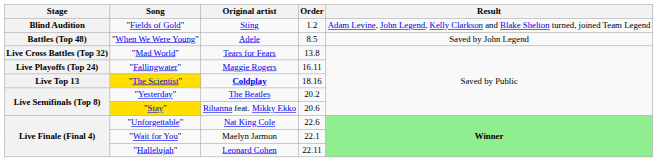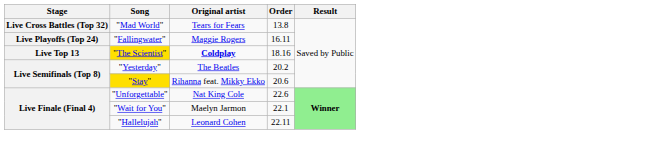 <table class="wikitable collapsible"   style="text-align:center; font-size:90%; line-height:16px;">
 <tr>
 <th scope="col">Stage</th>
 <th scope="col">Song</th>
 <th scope="col">Original artist</th>
 <th scope="col">Order</th>
 <th scope="col">Result</th>
-</tr>
-<tr>
-<th scope="row">Blind Audition</th>
-<td>"<a href='#'>Fields of Gold</a>"</td>
-<td><a href='#'>Sting</a></td>
-<td>1.2</td>
-<td><a href='#'>Adam Levine</a>, <a href='#'>John Legend</a>, <a href='#'>Kelly Clarkson</a> and <a href='#'>Blake Shelton</a> turned, joined Team Legend</td>
-</tr>
-<tr>
-<th scope="row">Battles (Top 48)</th>
-<td>"<a href='#'>When We Were Young</a>" </td>
-<td><a href='#'>Adele</a></td>
-<td>8.5</td>
-<td>Saved by John Legend</td>
 </tr>
 <tr>
 <th scope="row">Live Cross Battles (Top 32)</th>
 <td>"<a href='#'>Mad World</a>" </td>
 <td><a href='#'>Tears for Fears</a></td>
 <td>13.8</td>
 <td rowspan=5>Saved by Public</td>
 </tr>
 <tr>
 <th scope="row">Live Playoffs (Top 24)</th>
 <td>"<a href='#'>Fallingwater</a>"</td>
 <td><a href='#'>Maggie Rogers</a></td>
 <td>16.11</td>
 </tr>
 <tr>
 <th scope="row">Live Top 13</th>
 <td style="background:#fedf00;">"<a href='#'>The Scientist</a>"</td>
 <td><strong><a href='#'>Coldplay</a></strong></td>
 <td>18.16</td>
 </tr>
 <tr>
 <th scope="row" rowspan=2>Live Semifinals (Top 8)</th>
 <td>"<a href='#'>Yesterday</a>" </td>
 <td><a href='#'>The Beatles</a></td>
 <td>20.2</td>
 </tr>
 <tr>
 <td style="background:#fedf00;">"<a href='#'>Stay</a>"</td>
 <td><a href='#'>Rihanna</a> feat. <a href='#'>Mikky Ekko</a></td>
 <td>20.6</td>
 </tr>
 <tr>
 <th scope="row" rowspan="3">Live Finale (Final 4)</th>
 <td>"<a href='#'>Unforgettable</a>" </td>
 <td><a href='#'>Nat King Cole</a></td>
 <td>22.6</td>
 <td style="background:lightgreen;"  rowspan="3"><strong>Winner</strong></td>
 </tr>
 <tr>
 <td>"<a href='#'>Wait for You</a>"  </td>
 <td>Maelyn Jarmon</td>
 <td>22.1</td>
 </tr>
 <tr>
 <td>"<a href='#'>Hallelujah</a>"</td>
 <td><a href='#'>Leonard Cohen</a></td>
 <td>22.11</td>
 </tr>
 </table>
